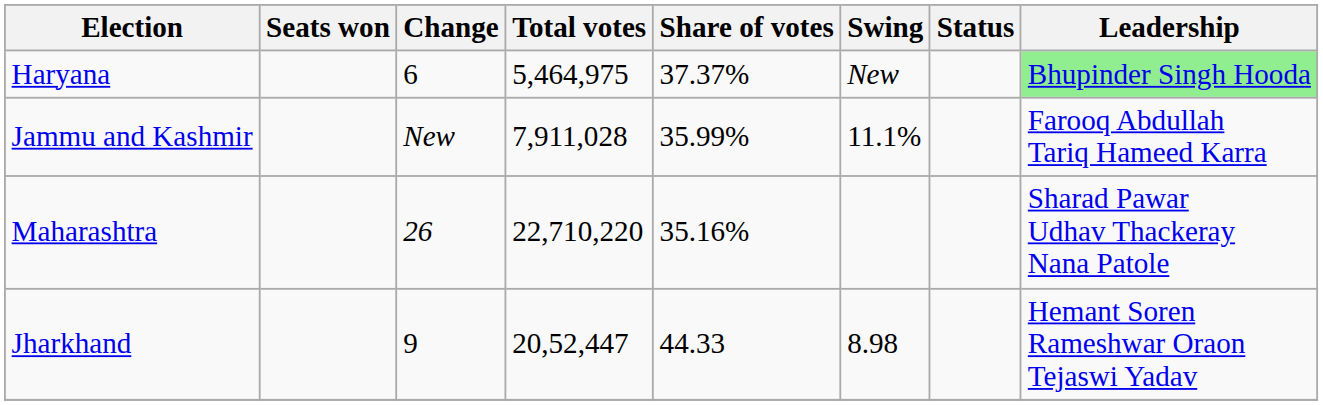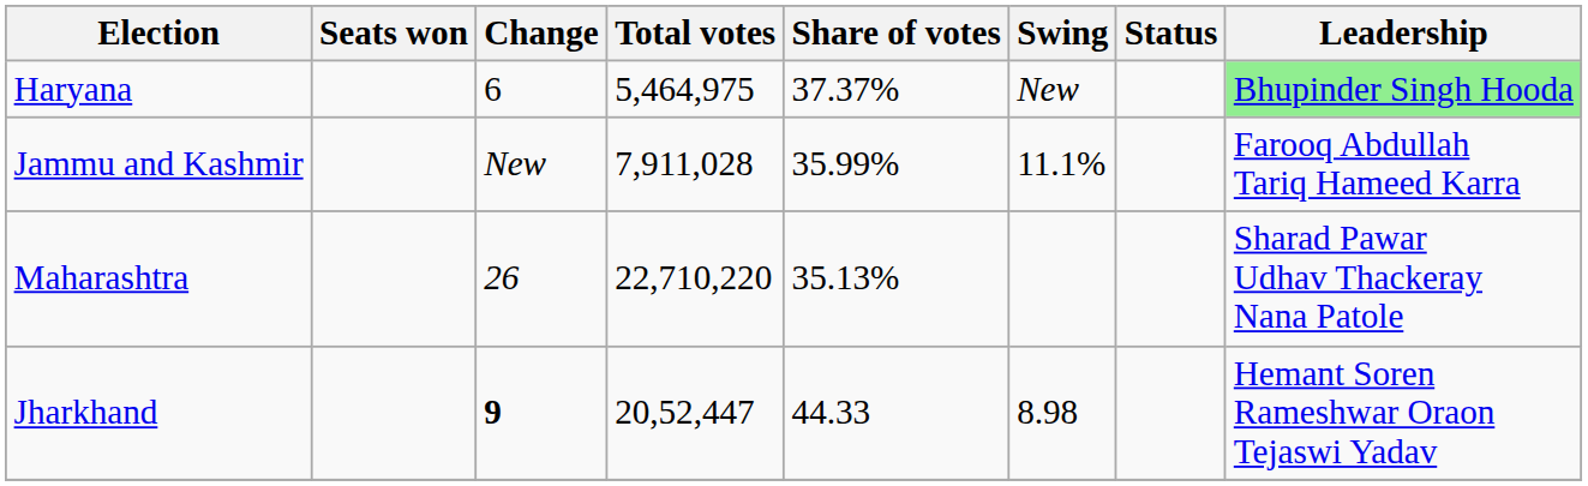 <table class="wikitable sortable">
 <tr>
 <th align=center>Election</th>
 <th>Seats won</th>
 <th>Change</th>
 <th>Total votes</th>
 <th>Share of votes</th>
 <th>Swing</th>
 <th align=center>Status</th>
 <th>Leadership</th>
 </tr>
 <tr>
 <td><a href='#'>Haryana</a></td>
 <td></td>
 <td> 6</td>
 <td>5,464,975</td>
 <td>37.37%</td>
 <td><em>New</em></td>
 <td></td>
 <td style="background: lightgreen;"><a href='#'>Bhupinder Singh Hooda</a></td>
 </tr>
 <tr>
 <td><a href='#'>Jammu and Kashmir</a></td>
 <td></td>
 <td><em>New</em></td>
 <td>7,911,028</td>
 <td>35.99%</td>
 <td> 11.1%</td>
 <td></td>
 <td><a href='#'>Farooq Abdullah</a><br><a href='#'>Tariq Hameed Karra</a></td>
 </tr>
 <tr>
 <td><a href='#'>Maharashtra</a></td>
 <td></td>
 <td><em>26</td>
 <td>22,710,220</td>
-<td>35.16%</td>
+<td>35.13%</td>
 <td></td>
 <td></td>
 <td><a href='#'>Sharad Pawar</a><br><a href='#'>Udhav Thackeray</a><br><a href='#'>Nana Patole</a></td>
 </tr>
 <tr>
 <td><a href='#'>Jharkhand</a></td>
 <td></td>
-<td> 9</td>
+<td><strong> 9</strong></td>
 <td>20,52,447</td>
 <td>44.33</td>
 <td> 8.98</td>
 <td></td>
 <td><a href='#'>Hemant Soren</a><br><a href='#'>Rameshwar Oraon</a><br><a href='#'>Tejaswi Yadav</a></td>
 </tr>
 <tr>
 </tr>
 </table>
